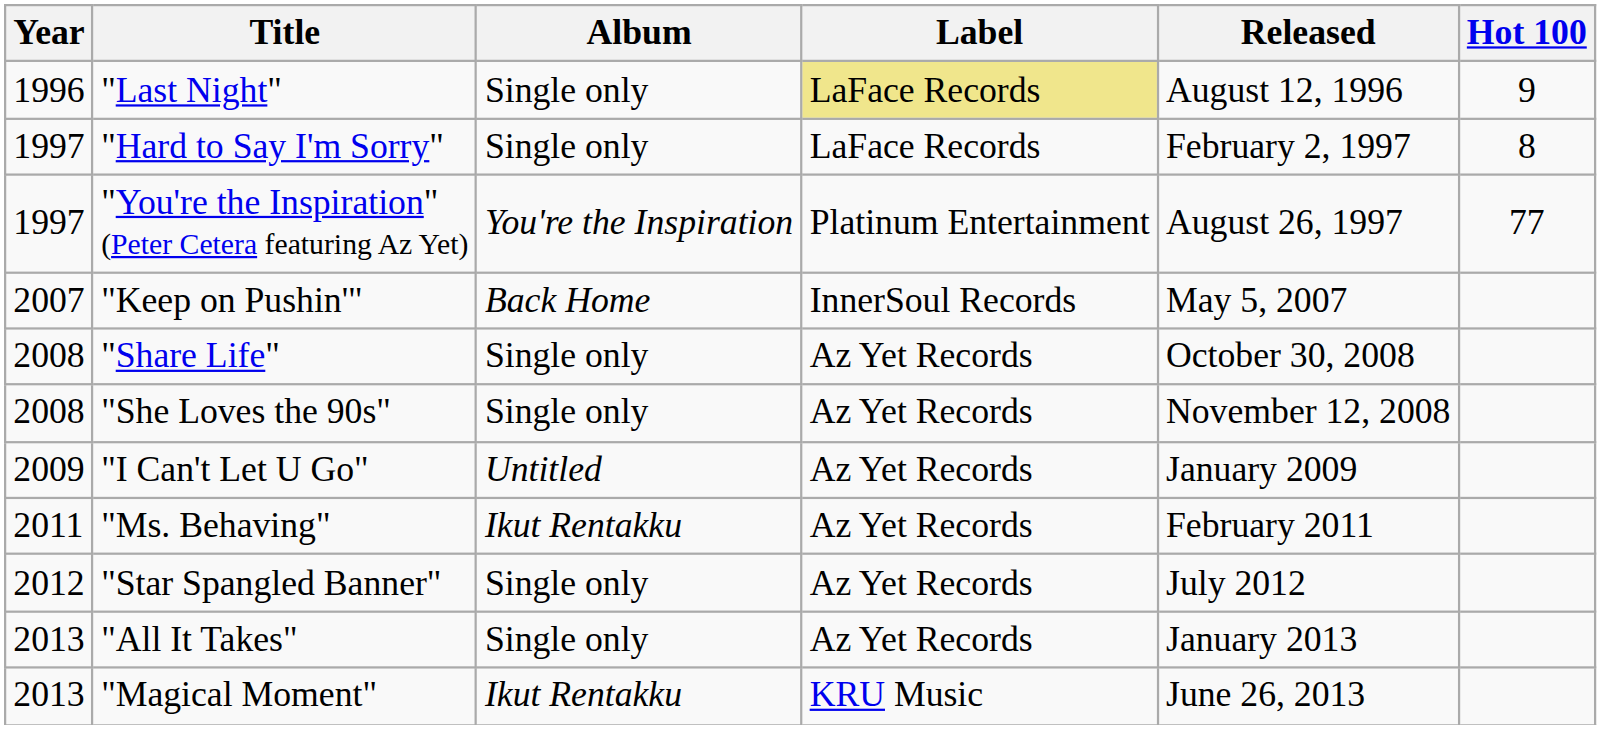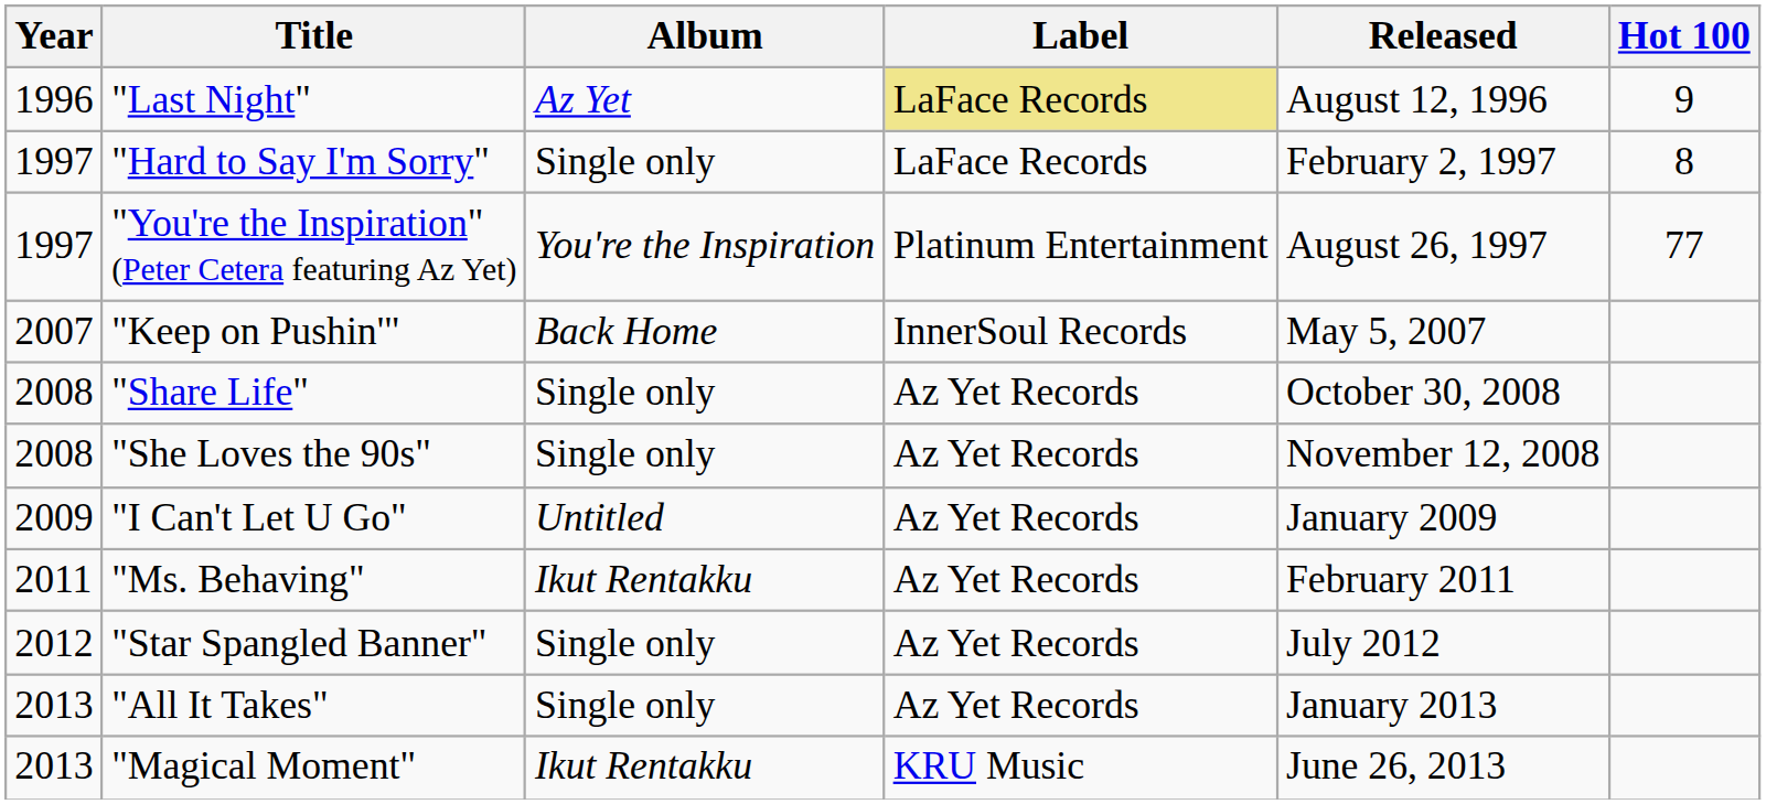 <table class="wikitable">
 <tr>
 <th>Year</th>
 <th>Title</th>
 <th>Album</th>
 <th>Label</th>
 <th>Released</th>
 <th><a href='#'>Hot 100</a></th>
 </tr>
 <tr>
 <td>1996</td>
 <td>"<a href='#'>Last Night</a>"</td>
-<td>Single only</td>
+<td><em><a href='#'>Az Yet</a></em></td>
 <td style="background: khaki;">LaFace Records</td>
 <td>August 12, 1996</td>
 <td align="center">9</td>
 </tr>
 <tr>
 <td>1997</td>
 <td>"<a href='#'>Hard to Say I'm Sorry</a>"</td>
 <td>Single only</td>
 <td>LaFace Records</td>
 <td>February 2, 1997</td>
 <td align="center">8</td>
 </tr>
 <tr>
 <td>1997</td>
 <td>"<a href='#'>You're the Inspiration</a>" <br><small>(<a href='#'>Peter Cetera</a> featuring Az Yet)</small></td>
 <td><em>You're the Inspiration</em></td>
 <td>Platinum Entertainment</td>
 <td>August 26, 1997</td>
 <td align="center">77</td>
 </tr>
 <tr>
 <td>2007</td>
 <td>"Keep on Pushin'"</td>
 <td><em>Back Home</em></td>
 <td>InnerSoul Records</td>
 <td>May 5, 2007</td>
 <td></td>
 </tr>
 <tr>
 <td>2008</td>
 <td>"<a href='#'>Share Life</a>"</td>
 <td>Single only</td>
 <td>Az Yet Records</td>
 <td>October 30, 2008</td>
 <td></td>
 </tr>
 <tr>
 <td>2008</td>
 <td>"She Loves the 90s"</td>
 <td>Single only</td>
 <td>Az Yet Records</td>
 <td>November 12, 2008</td>
 <td></td>
 </tr>
 <tr>
 <td>2009</td>
 <td>"I Can't Let U Go"</td>
 <td><em>Untitled</em></td>
 <td>Az Yet Records</td>
 <td>January 2009</td>
 <td></td>
 </tr>
 <tr>
 <td>2011</td>
 <td>"Ms. Behaving"</td>
 <td><em>Ikut Rentakku</em></td>
 <td>Az Yet Records</td>
 <td>February 2011</td>
 <td></td>
 </tr>
 <tr>
 <td>2012</td>
 <td>"Star Spangled Banner"</td>
 <td>Single only</td>
 <td>Az Yet Records</td>
 <td>July 2012</td>
 <td></td>
 </tr>
 <tr>
 <td>2013</td>
 <td>"All It Takes"</td>
 <td>Single only</td>
 <td>Az Yet Records</td>
 <td>January 2013</td>
 <td></td>
 </tr>
 <tr>
 <td>2013</td>
 <td>"Magical Moment"</td>
 <td><em>Ikut Rentakku</em></td>
 <td><a href='#'>KRU</a> Music</td>
 <td>June 26, 2013</td>
 <td></td>
 </tr>
 </table>
